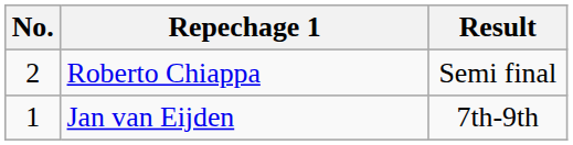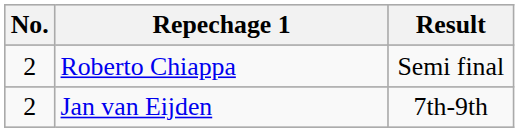 <table class="wikitable">
 <tr>
 <th width="20px">No.</th>
 <th width="200px">Repechage 1</th>
 <th width="70px">Result</th>
 </tr>
 <tr align=center>
 <td>2</td>
 <td align=left> <a href='#'>Roberto Chiappa</a></td>
 <td>Semi final</td>
 </tr>
 <tr align=center>
-<td>1</td>
+<td>2</td>
 <td align=left> <a href='#'>Jan van Eijden</a></td>
 <td>7th-9th</td>
 </tr>
 </table>
